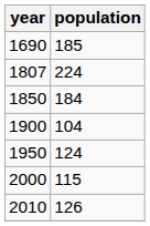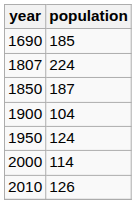 <table class="wikitable">
 <tr>
 <th>year</th>
 <th>population</th>
 </tr>
 <tr>
 <td>1690</td>
 <td>185</td>
 </tr>
 <tr>
 <td>1807</td>
 <td>224</td>
 </tr>
 <tr>
 <td>1850</td>
-<td>184</td>
+<td>187</td>
 </tr>
 <tr>
 <td>1900</td>
 <td>104</td>
 </tr>
 <tr>
 <td>1950</td>
 <td>124</td>
 </tr>
 <tr>
 <td>2000</td>
-<td>115</td>
+<td>114</td>
 </tr>
 <tr>
 <td>2010</td>
 <td>126</td>
 </tr>
 <tr>
 </tr>
 </table>
